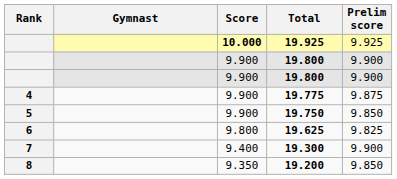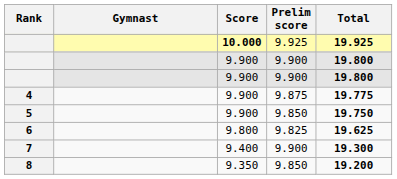 <table class="wikitable sortable" style="text-align:center; font-size:95%">
 <tr>
 <th scope="col" style="width:50px;">Rank</th>
 <th scope="col" style="width:180px;">Gymnast</th>
 <th scope="col" style="width:50px;">Score</th>
+<th scope="col" style="width:50px;">Prelim score</th>
 <th scope="col" style="width:80px;">Total</th>
-<th scope="col" style="width:50px;">Prelim score</th>
 </tr>
 <tr style="background:#fffcaf;">
 <th scope=row style="text-align:center"></th>
 <td style="text-align:left;"></td>
 <td><strong>10.000</strong></td>
+<td>9.925</td>
 <td><strong>19.925</strong></td>
-<td>9.925</td>
 </tr>
 <tr style="background:#e5e5e5;">
 <th scope=row style="text-align:center"></th>
 <td style="text-align:left;"></td>
 <td>9.900</td>
+<td>9.900</td>
 <td><strong>19.800</strong></td>
-<td>9.900</td>
 </tr>
 <tr style="background:#e5e5e5;">
 <th scope=row style="text-align:center"></th>
 <td style="text-align:left;"></td>
 <td>9.900</td>
+<td>9.900</td>
 <td><strong>19.800</strong></td>
-<td>9.900</td>
 </tr>
 <tr>
 <th scope=row style="text-align:center">4</th>
 <td style="text-align:left;"></td>
 <td>9.900</td>
+<td>9.875</td>
 <td><strong>19.775</strong></td>
-<td>9.875</td>
 </tr>
 <tr>
 <th scope=row style="text-align:center">5</th>
 <td style="text-align:left;"></td>
 <td>9.900</td>
+<td>9.850</td>
 <td><strong>19.750</strong></td>
-<td>9.850</td>
 </tr>
 <tr>
 <th scope=row style="text-align:center">6</th>
 <td style="text-align:left;"></td>
 <td>9.800</td>
+<td>9.825</td>
 <td><strong>19.625</strong></td>
-<td>9.825</td>
 </tr>
 <tr>
 <th scope=row style="text-align:center">7</th>
 <td style="text-align:left;"></td>
 <td>9.400</td>
+<td>9.900</td>
 <td><strong>19.300</strong></td>
-<td>9.900</td>
 </tr>
 <tr>
 <th scope=row style="text-align:center">8</th>
 <td style="text-align:left;"></td>
 <td>9.350</td>
+<td>9.850</td>
 <td><strong>19.200</strong></td>
-<td>9.850</td>
 </tr>
 </table>
